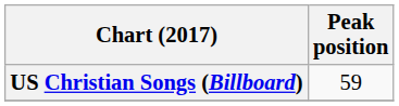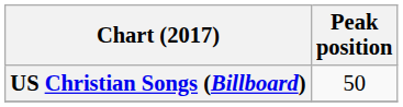 <table class="wikitable sortable plainrowheaders" style="text-align:center">
 <tr>
 <th scope="col">Chart (2017)</th>
 <th scope="col">Peak<br> position</th>
 </tr>
 <tr>
 <th scope="row">US <a href='#'>Christian Songs</a> (<a href='#'><em>Billboard</em></a>)</th>
-<td>59</td>
+<td>50</td>
 </tr>
 <tr>
 </tr>
 </table>
